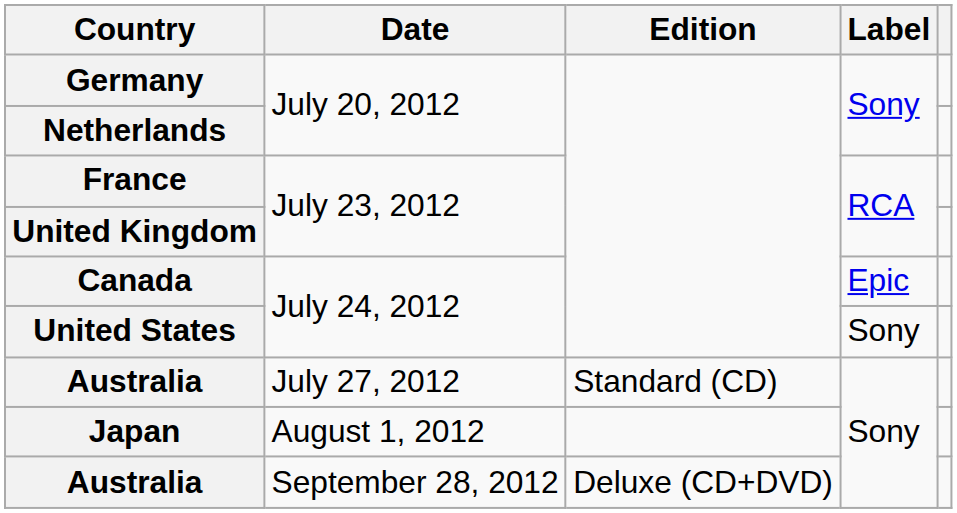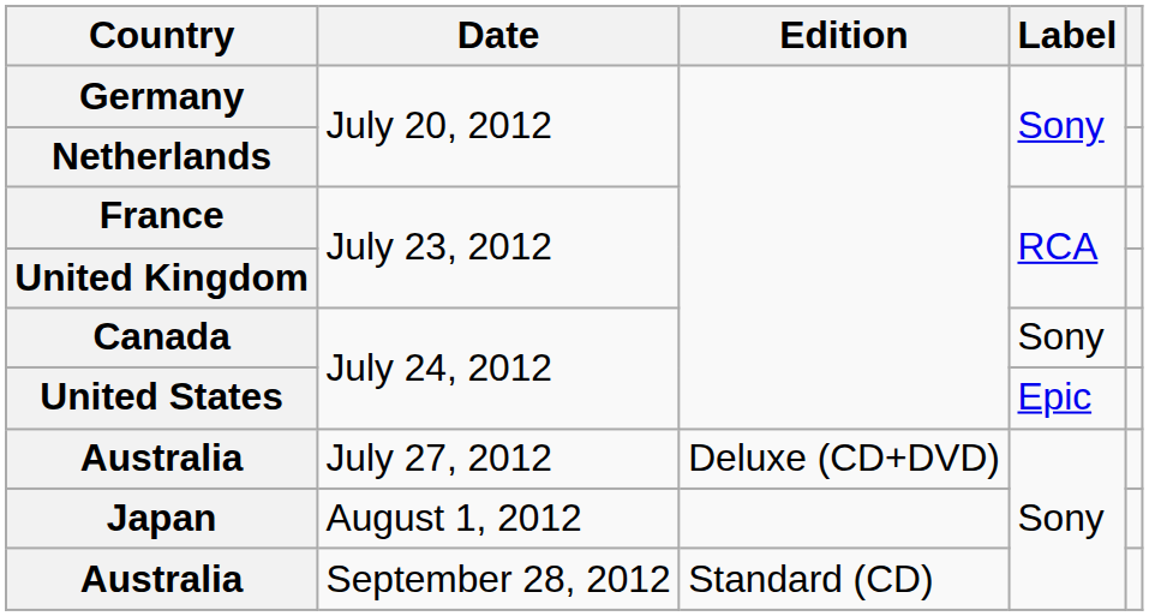 <table class="wikitable plainrowheaders">
 <tr>
 <th scope="col">Country</th>
 <th scope="col">Date</th>
 <th scope="col">Edition</th>
 <th scope="col">Label</th>
 <th scope="col"></th>
 </tr>
 <tr>
 <th scope="row">Germany</th>
 <td rowspan="2">July 20, 2012</td>
 <td rowspan="6"></td>
 <td rowspan="2"><a href='#'>Sony</a></td>
 <td></td>
 </tr>
 <tr>
 <th scope="row">Netherlands</th>
 <td></td>
 </tr>
 <tr>
 <th scope="row">France</th>
 <td rowspan="2">July 23, 2012</td>
 <td rowspan="2"><a href='#'>RCA</a></td>
 <td></td>
 </tr>
 <tr>
 <th scope="row">United Kingdom</th>
 <td></td>
 </tr>
 <tr>
 <th scope="row">Canada</th>
 <td rowspan="2">July 24, 2012</td>
-<td><a href='#'>Epic</a></td>
+<td>Sony</td>
 <td></td>
 </tr>
 <tr>
 <th scope="row">United States</th>
-<td>Sony</td>
+<td><a href='#'>Epic</a></td>
 <td></td>
 </tr>
 <tr>
 <th scope="row">Australia</th>
 <td>July 27, 2012</td>
-<td>Standard (CD)</td>
+<td>Deluxe (CD+DVD)</td>
 <td rowspan="3">Sony</td>
 <td></td>
 </tr>
 <tr>
 <th scope="row">Japan</th>
 <td>August 1, 2012</td>
 <td></td>
 <td></td>
 </tr>
 <tr>
 <th scope="row">Australia</th>
 <td>September 28, 2012</td>
-<td>Deluxe (CD+DVD)</td>
+<td>Standard (CD)</td>
 <td></td>
 </tr>
 </table>
